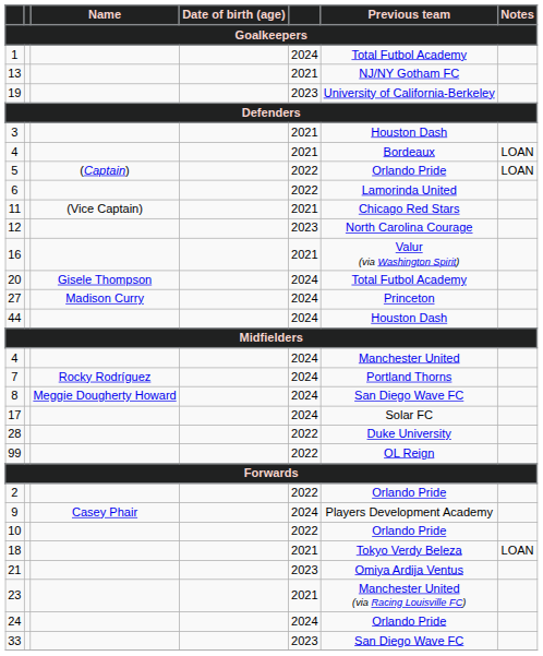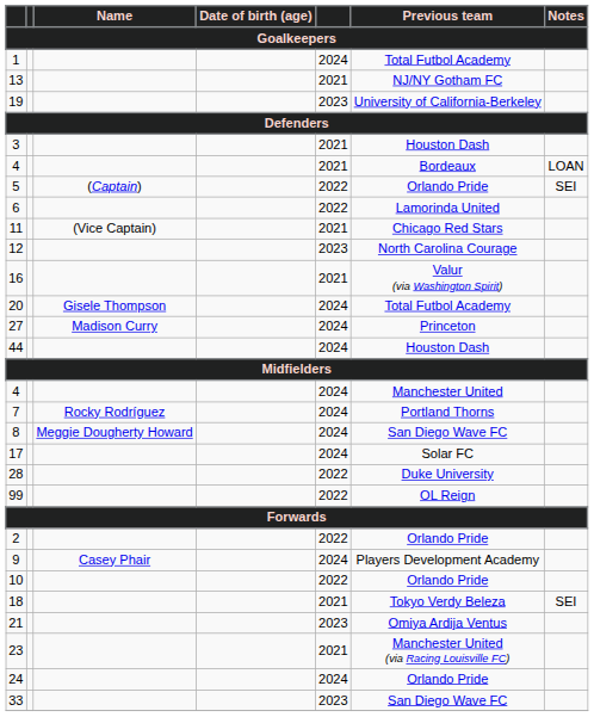 <table class="wikitable sortable" style="text-align:center;">
 <tr>
 <th style="background:#202121; color:#F7D5CF; border:2px solid #898C8F;"></th>
 <th style="background:#202121; color:#F7D5CF; border:2px solid #898C8F;"></th>
 <th style="background:#202121; color:#F7D5CF; border:2px solid #898C8F;">Name</th>
 <th style="background:#202121; color:#F7D5CF; border:2px solid #898C8F;">Date of birth (age)</th>
 <th style="background:#202121; color:#F7D5CF; border:2px solid #898C8F;"></th>
 <th style="background:#202121; color:#F7D5CF; border:2px solid #898C8F;">Previous team</th>
 <th style="background:#202121; color:#F7D5CF; border:2px solid #898C8F;">Notes</th>
 </tr>
 <tr>
 <th colspan="7" style="background:#202121; color:#F7D5CF; border:2px solid #898C8F;" data-sort-value="zzGoalkeepers">Goalkeepers</th>
 </tr>
 <tr>
 <td>1</td>
 <td></td>
 <td></td>
 <td></td>
 <td>2024</td>
 <td> <a href='#'>Total Futbol Academy</a></td>
 <td></td>
 </tr>
 <tr>
 <td>13</td>
 <td></td>
 <td></td>
 <td></td>
 <td>2021</td>
 <td> <a href='#'>NJ/NY Gotham FC</a></td>
 <td></td>
 </tr>
 <tr>
 <td>19</td>
 <td></td>
 <td></td>
 <td></td>
 <td>2023</td>
 <td> <a href='#'>University of California-Berkeley</a></td>
 <td></td>
 </tr>
 <tr>
 <th colspan="7" style="background:#202121; color:#F7D5CF; border:2px solid #898C8F;" data-sort-value="zzDefenders">Defenders</th>
 </tr>
 <tr>
 <td>3</td>
 <td></td>
 <td></td>
 <td></td>
 <td>2021</td>
 <td> <a href='#'>Houston Dash</a></td>
 <td></td>
 </tr>
 <tr>
 <td>4</td>
 <td></td>
 <td></td>
 <td></td>
 <td>2021</td>
 <td> <a href='#'>Bordeaux</a></td>
 <td>LOAN</td>
 </tr>
 <tr>
 <td>5</td>
 <td></td>
 <td> (<a href='#'><em>Captain</em></a>)</td>
 <td></td>
 <td>2022</td>
 <td> <a href='#'>Orlando Pride</a></td>
-<td>LOAN</td>
+<td>SEI</td>
 </tr>
 <tr>
 <td>6</td>
 <td></td>
 <td></td>
 <td></td>
 <td>2022</td>
 <td> <a href='#'>Lamorinda United</a></td>
 <td></td>
 </tr>
 <tr>
 <td>11</td>
 <td></td>
 <td> (Vice Captain)</td>
 <td></td>
 <td>2021</td>
 <td> <a href='#'>Chicago Red Stars</a></td>
 <td></td>
 </tr>
 <tr>
 <td>12</td>
 <td></td>
 <td></td>
 <td></td>
 <td>2023</td>
 <td> <a href='#'>North Carolina Courage</a></td>
 <td></td>
 </tr>
 <tr>
 <td>16</td>
 <td></td>
 <td></td>
 <td></td>
 <td>2021</td>
 <td> <a href='#'>Valur</a><br><small><em>(via <a href='#'>Washington Spirit</a>)</em></small></td>
 <td></td>
 </tr>
 <tr>
 <td>20</td>
 <td></td>
 <td><a href='#'>Gisele Thompson</a></td>
 <td></td>
 <td>2024</td>
 <td> <a href='#'>Total Futbol Academy</a></td>
 <td></td>
 </tr>
 <tr>
 <td>27</td>
 <td></td>
 <td><a href='#'>Madison Curry</a></td>
 <td></td>
 <td>2024</td>
 <td> <a href='#'>Princeton</a></td>
 <td></td>
 </tr>
 <tr>
 <td>44</td>
 <td></td>
 <td></td>
 <td></td>
 <td>2024</td>
 <td> <a href='#'>Houston Dash</a></td>
 <td></td>
 </tr>
 <tr>
 <th colspan="7" style="background:#202121; color:#F7D5CF; border:2px solid #898C8F;" data-sort-value="zzMidfielders">Midfielders</th>
 </tr>
 <tr>
 <td>4</td>
 <td></td>
 <td></td>
 <td></td>
 <td>2024</td>
 <td> <a href='#'>Manchester United</a></td>
 <td></td>
 </tr>
 <tr>
 <td>7</td>
 <td></td>
 <td><a href='#'>Rocky Rodríguez</a></td>
 <td></td>
 <td>2024</td>
 <td> <a href='#'>Portland Thorns</a></td>
 <td></td>
 </tr>
 <tr>
 <td>8</td>
 <td></td>
 <td><a href='#'>Meggie Dougherty Howard</a></td>
 <td></td>
 <td>2024</td>
 <td> <a href='#'>San Diego Wave FC</a></td>
 <td></td>
 </tr>
 <tr>
 <td>17</td>
 <td></td>
 <td></td>
 <td></td>
 <td>2024</td>
 <td> Solar FC</td>
 <td></td>
 </tr>
 <tr>
 <td>28</td>
 <td></td>
 <td></td>
 <td></td>
 <td>2022</td>
 <td> <a href='#'>Duke University</a></td>
 <td></td>
 </tr>
 <tr>
 <td>99</td>
 <td></td>
 <td></td>
 <td></td>
 <td>2022</td>
 <td> <a href='#'>OL Reign</a></td>
 <td></td>
 </tr>
 <tr>
 <th colspan="7" style="background:#202121; color:#F7D5CF; border:2px solid #898C8F;" data-sort-value="zzForwards">Forwards</th>
 </tr>
 <tr>
 <td>2</td>
 <td></td>
 <td></td>
 <td></td>
 <td>2022</td>
 <td> <a href='#'>Orlando Pride</a></td>
 <td></td>
 </tr>
 <tr>
 <td>9</td>
 <td></td>
 <td><a href='#'>Casey Phair</a></td>
 <td></td>
 <td>2024</td>
 <td> Players Development Academy</td>
 <td></td>
 </tr>
 <tr>
 <td>10</td>
 <td></td>
 <td></td>
 <td></td>
 <td>2022</td>
 <td> <a href='#'>Orlando Pride</a></td>
 <td></td>
 </tr>
 <tr>
 <td>18</td>
 <td></td>
 <td></td>
 <td></td>
 <td>2021</td>
 <td> <a href='#'>Tokyo Verdy Beleza</a></td>
-<td>LOAN</td>
+<td>SEI</td>
 </tr>
 <tr>
 <td>21</td>
 <td></td>
 <td></td>
 <td></td>
 <td>2023</td>
 <td> <a href='#'>Omiya Ardija Ventus</a></td>
 <td></td>
 </tr>
 <tr>
 <td>23</td>
 <td></td>
 <td></td>
 <td></td>
 <td>2021</td>
 <td> <a href='#'>Manchester United</a><br><small><em>(via <a href='#'>Racing Louisville FC</a>)</em></small></td>
 <td></td>
 </tr>
 <tr>
 <td>24</td>
 <td></td>
 <td></td>
 <td></td>
 <td>2024</td>
 <td> <a href='#'>Orlando Pride</a></td>
 <td></td>
 </tr>
 <tr>
 <td>33</td>
 <td></td>
 <td></td>
 <td></td>
 <td>2023</td>
 <td> <a href='#'>San Diego Wave FC</a></td>
 <td></td>
 </tr>
 <tr>
 </tr>
 </table>
